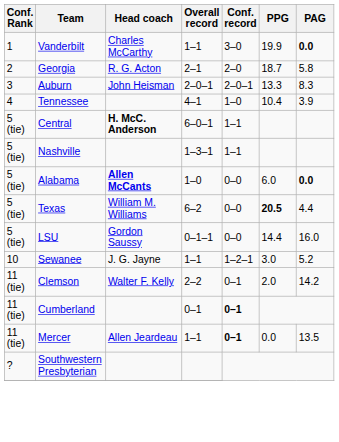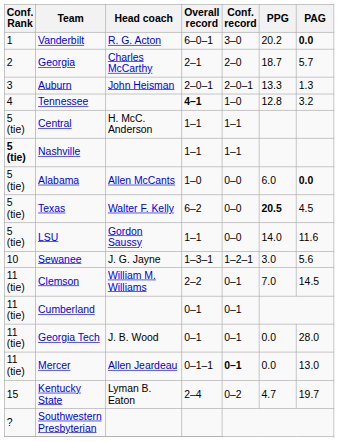 <table class="sortable wikitable">
 <tr>
 <th width="25">Conf. Rank</th>
 <th width="100">Team</th>
 <th width="110">Head coach</th>
 <th width="50">Overall record</th>
 <th width="50">Conf. record</th>
 <th width="50">PPG</th>
 <th width="50">PAG</th>
 </tr>
 <tr align="left" bgcolor="">
 <td>1</td>
 <td><a href='#'>Vanderbilt</a></td>
-<td><a href='#'>Charles McCarthy</a></td>
-<td>1–1</td>
+<td><a href='#'>R. G. Acton</a></td>
+<td>6–0–1</td>
 <td>3–0</td>
-<td>19.9</td>
+<td>20.2</td>
 <td><strong>0.0</strong></td>
 </tr>
 <tr align="left" bgcolor="">
 <td>2</td>
 <td><a href='#'>Georgia</a></td>
-<td><a href='#'>R. G. Acton</a></td>
+<td><a href='#'>Charles McCarthy</a></td>
 <td>2–1</td>
 <td>2–0</td>
 <td>18.7</td>
-<td>5.8</td>
+<td>5.7</td>
 </tr>
 <tr align="left" bgcolor="">
 <td>3</td>
 <td><a href='#'>Auburn</a></td>
 <td><a href='#'>John Heisman</a></td>
 <td>2–0–1</td>
 <td>2–0–1</td>
 <td>13.3</td>
-<td>8.3</td>
+<td>1.3</td>
 </tr>
 <tr align="left" bgcolor="">
 <td>4</td>
 <td><a href='#'>Tennessee</a></td>
 <td></td>
-<td>4–1</td>
+<td><strong>4–1</strong></td>
 <td>1–0</td>
-<td>10.4</td>
-<td>3.9</td>
+<td>12.8</td>
+<td>3.2</td>
 </tr>
 <tr align="left" bgcolor="">
 <td>5 (tie)</td>
 <td><a href='#'>Central</a></td>
-<td><strong>H. McC. Anderson</strong></td>
-<td>6–0–1</td>
+<td>H. McC. Anderson</td>
+<td>1–1</td>
 <td>1–1</td>
 <td></td>
 <td></td>
 </tr>
 <tr align="left" bgcolor="">
-<td>5 (tie)</td>
+<td><strong>5 (tie)</strong></td>
 <td><a href='#'>Nashville</a></td>
 <td></td>
-<td>1–3–1</td>
+<td>1–1</td>
 <td>1–1</td>
 <td></td>
 <td></td>
 </tr>
 <tr align="left" bgcolor="">
 <td>5 (tie)</td>
 <td><a href='#'>Alabama</a></td>
-<td><strong><a href='#'>Allen McCants</a></strong></td>
+<td><a href='#'>Allen McCants</a></td>
 <td>1–0</td>
 <td>0–0</td>
 <td>6.0</td>
 <td><strong>0.0</strong></td>
 </tr>
 <tr align="left" bgcolor="">
 <td>5 (tie)</td>
 <td><a href='#'>Texas</a></td>
-<td><a href='#'>William M. Williams</a></td>
+<td><a href='#'>Walter F. Kelly</a></td>
 <td>6–2</td>
 <td>0–0</td>
 <td><strong>20.5</strong></td>
-<td>4.4</td>
+<td>4.5</td>
 </tr>
 <tr align="left" bgcolor="">
 <td>5 (tie)</td>
 <td><a href='#'>LSU</a></td>
 <td><a href='#'>Gordon Saussy</a></td>
-<td>0–1–1</td>
+<td>1–1</td>
 <td>0–0</td>
-<td>14.4</td>
-<td>16.0</td>
+<td>14.0</td>
+<td>11.6</td>
 </tr>
 <tr align="left" bgcolor="">
 <td>10</td>
 <td><a href='#'>Sewanee</a></td>
 <td>J. G. Jayne</td>
-<td>1–1</td>
+<td>1–3–1</td>
 <td>1–2–1</td>
 <td>3.0</td>
-<td>5.2</td>
+<td>5.6</td>
 </tr>
 <tr align="left" bgcolor="">
 <td>11 (tie)</td>
 <td><a href='#'>Clemson</a></td>
-<td><a href='#'>Walter F. Kelly</a></td>
+<td><a href='#'>William M. Williams</a></td>
 <td>2–2</td>
 <td>0–1</td>
-<td>2.0</td>
-<td>14.2</td>
+<td>7.0</td>
+<td>14.5</td>
 </tr>
 <tr align="left" bgcolor="">
 <td>11 (tie)</td>
 <td><a href='#'>Cumberland</a></td>
 <td></td>
 <td>0–1</td>
-<td><strong>0–1</strong></td>
+<td>0–1</td>
+</tr>
+<tr align="left" bgcolor="">
+<td>11 (tie)</td>
+<td><a href='#'>Georgia Tech</a></td>
+<td>J. B. Wood</td>
+<td>0–1</td>
+<td>0–1</td>
+<td>0.0</td>
+<td>28.0</td>
 </tr>
 <tr align="left" bgcolor="">
 <td>11 (tie)</td>
 <td><a href='#'>Mercer</a></td>
 <td><a href='#'>Allen Jeardeau</a></td>
-<td>1–1</td>
+<td>0–1–1</td>
 <td><strong>0–1</strong></td>
 <td>0.0</td>
-<td>13.5</td>
+<td>13.0</td>
+</tr>
+<tr align="left" bgcolor="">
+<td>15</td>
+<td><a href='#'>Kentucky State</a></td>
+<td>Lyman B. Eaton</td>
+<td>2–4</td>
+<td>0–2</td>
+<td>4.7</td>
+<td>19.7</td>
 </tr>
 <tr align="left" bgcolor="">
 <td>?</td>
 <td><a href='#'>Southwestern Presbyterian</a></td>
 <td></td>
 <td></td>
 </tr>
 <tr align="left" bgcolor="">
 </tr>
 </table>
